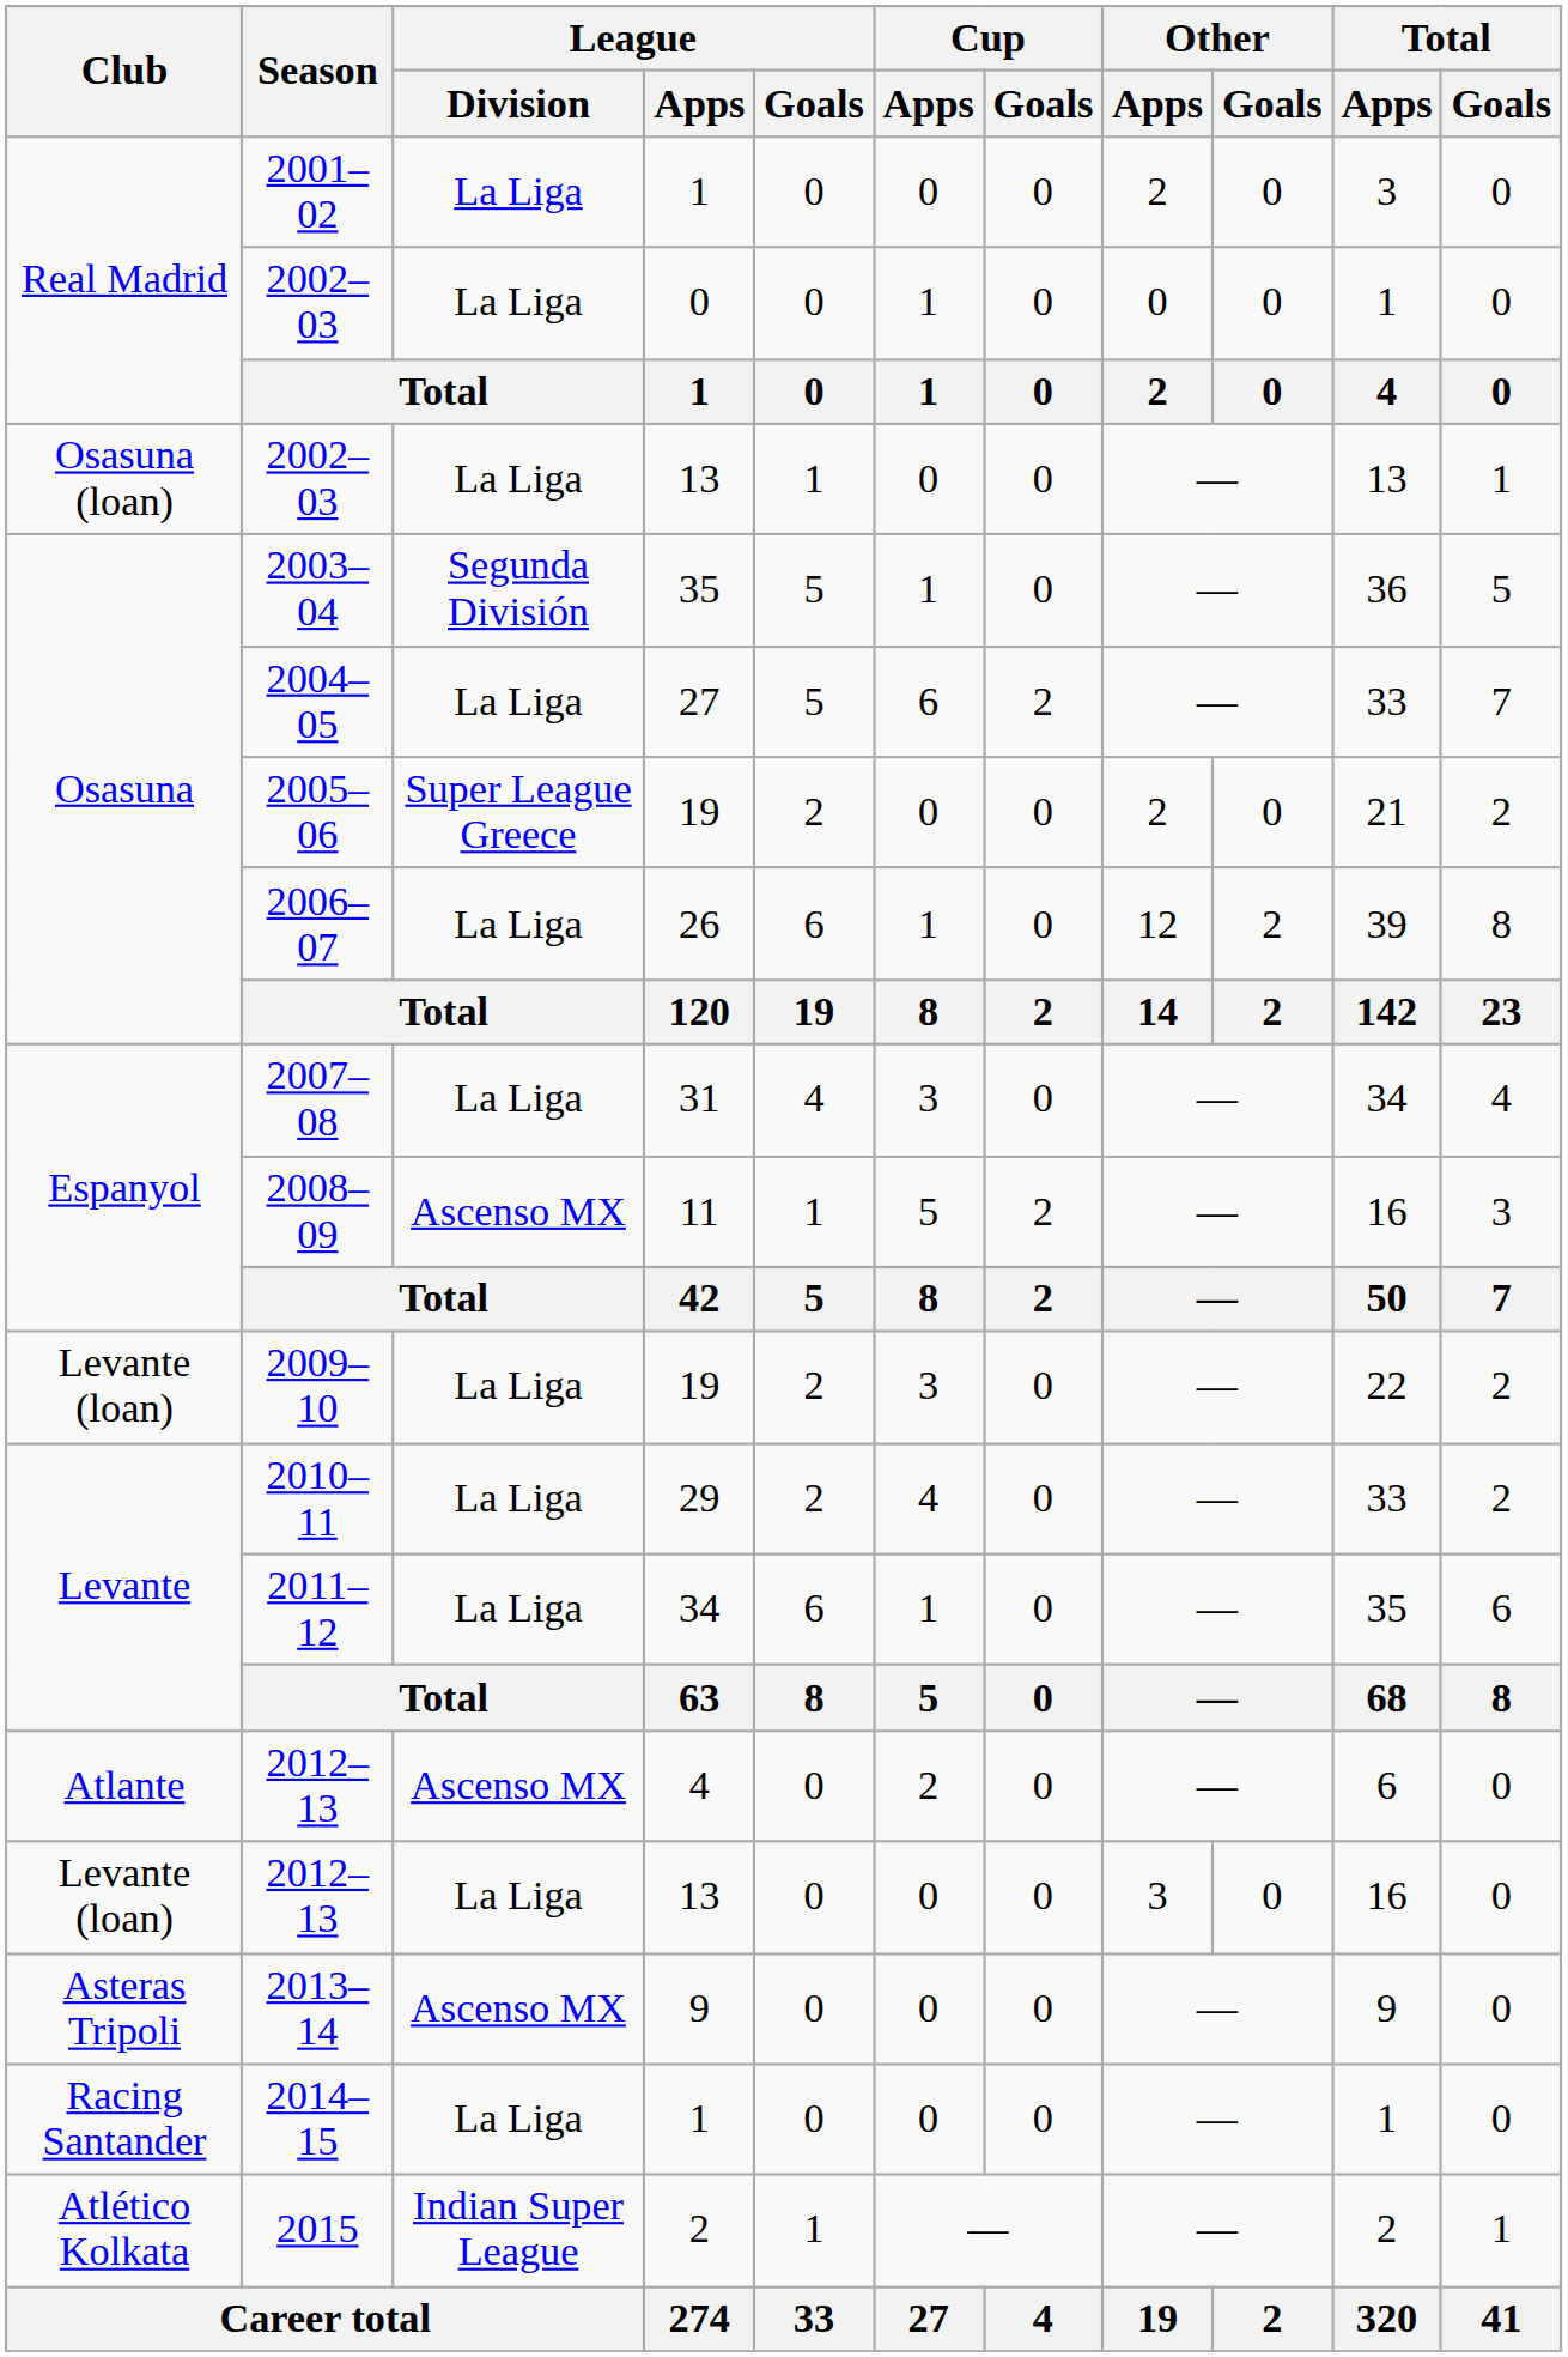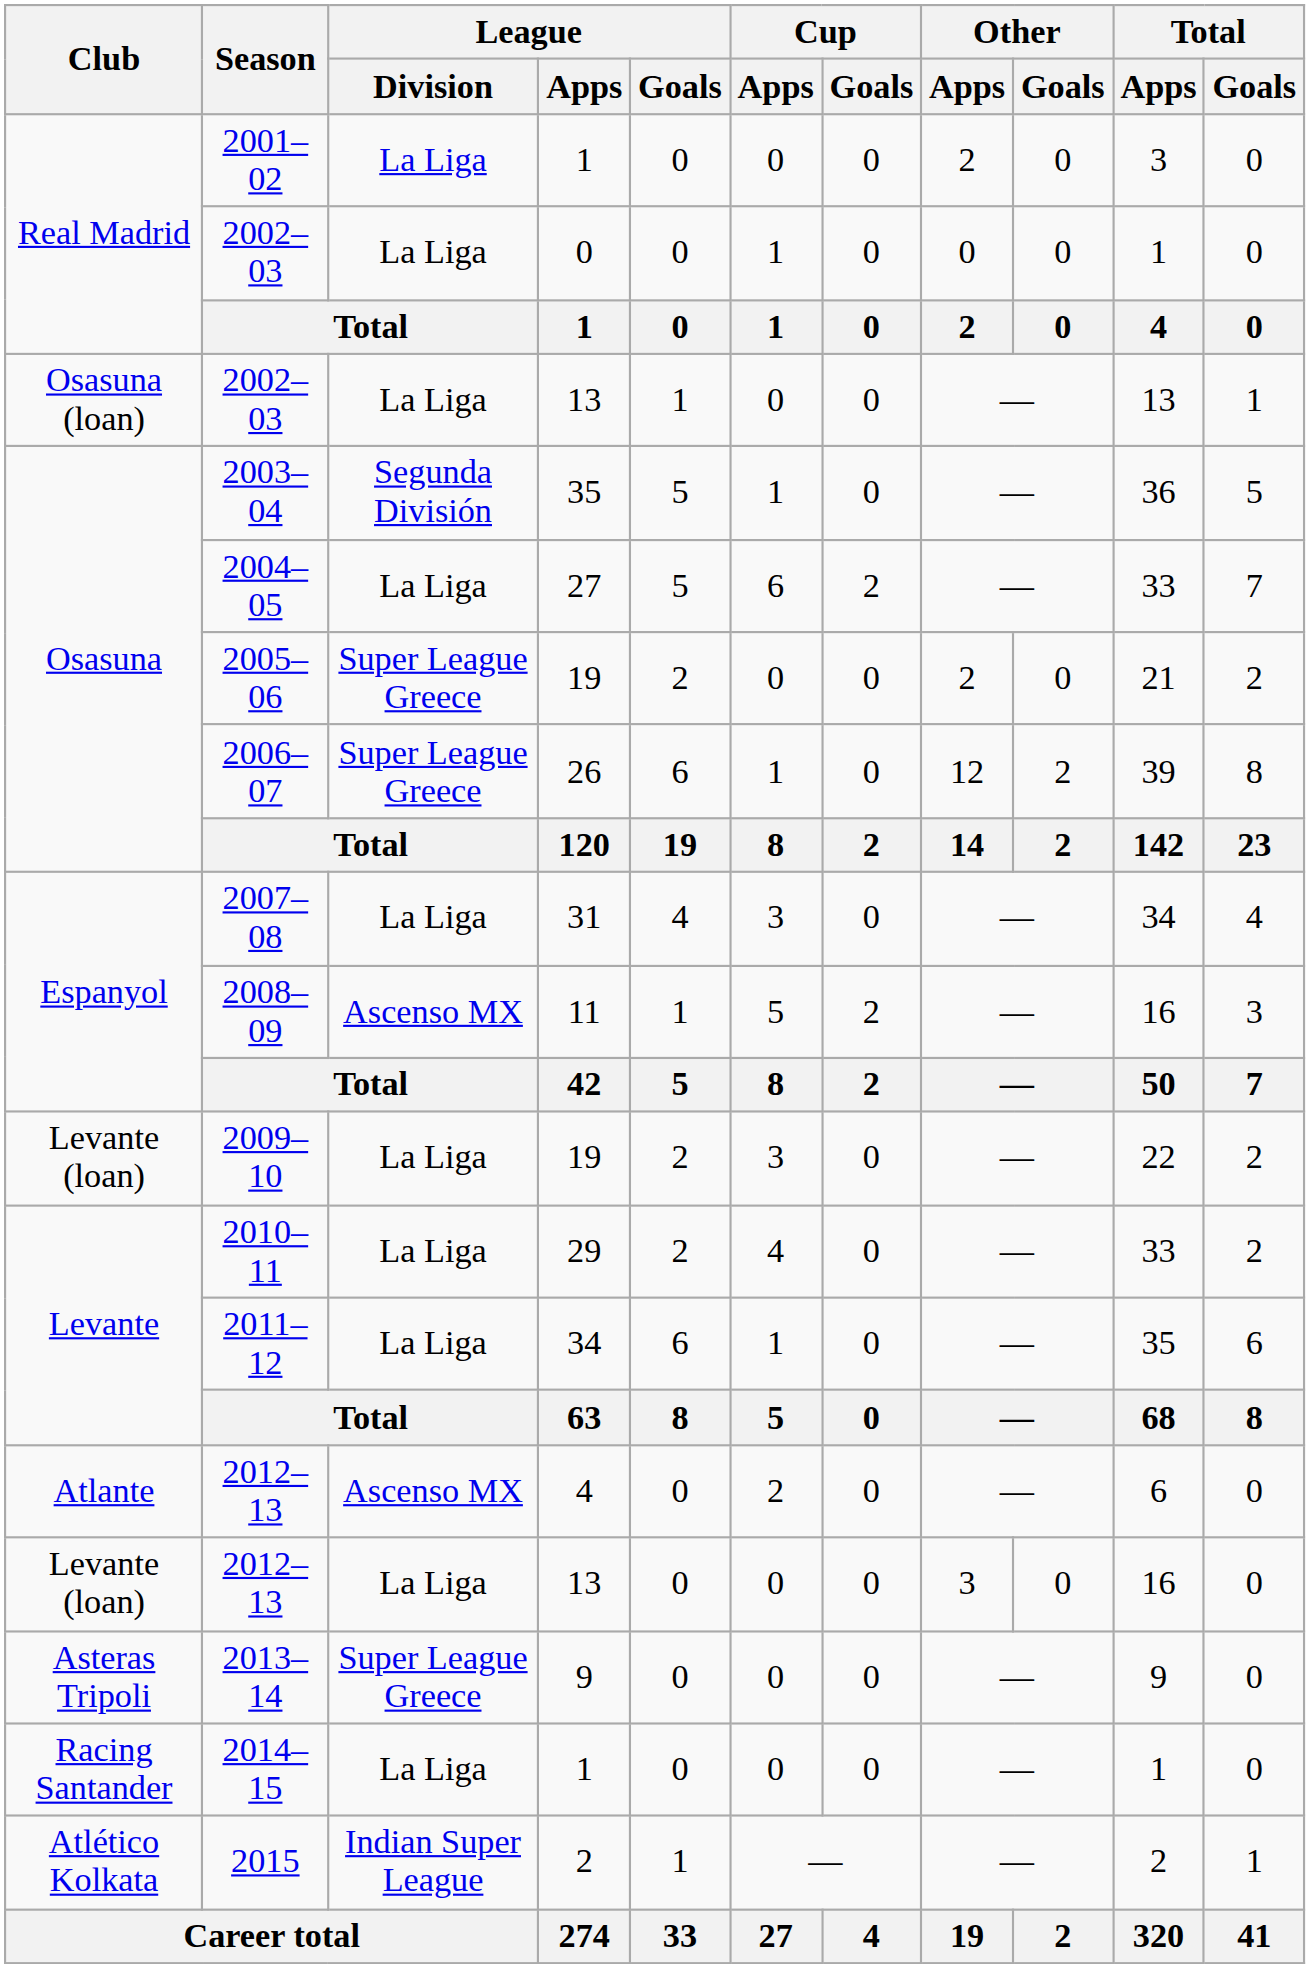 <table class="wikitable" style="text-align: center;">
 <tr>
 <th rowspan="2">Club</th>
 <th rowspan="2">Season</th>
 <th colspan="3">League</th>
 <th colspan="2">Cup</th>
 <th colspan="2">Other</th>
 <th colspan="2">Total</th>
 </tr>
 <tr>
 <th>Division</th>
 <th>Apps</th>
 <th>Goals</th>
 <th>Apps</th>
 <th>Goals</th>
 <th>Apps</th>
 <th>Goals</th>
 <th>Apps</th>
 <th>Goals</th>
 </tr>
 <tr>
 <td rowspan="3"><a href='#'>Real Madrid</a></td>
 <td><a href='#'>2001–02</a></td>
 <td><a href='#'>La Liga</a></td>
 <td>1</td>
 <td>0</td>
 <td>0</td>
 <td>0</td>
 <td>2</td>
 <td>0</td>
 <td>3</td>
 <td>0</td>
 </tr>
 <tr>
 <td><a href='#'>2002–03</a></td>
 <td>La Liga</td>
 <td>0</td>
 <td>0</td>
 <td>1</td>
 <td>0</td>
 <td>0</td>
 <td>0</td>
 <td>1</td>
 <td>0</td>
 </tr>
 <tr>
 <th colspan="2">Total</th>
 <th>1</th>
 <th>0</th>
 <th>1</th>
 <th>0</th>
 <th>2</th>
 <th>0</th>
 <th>4</th>
 <th>0</th>
 </tr>
 <tr>
 <td><a href='#'>Osasuna</a> (loan)</td>
 <td><a href='#'>2002–03</a></td>
 <td>La Liga</td>
 <td>13</td>
 <td>1</td>
 <td>0</td>
 <td>0</td>
 <td colspan="2">—</td>
 <td>13</td>
 <td>1</td>
 </tr>
 <tr>
 <td rowspan="5"><a href='#'>Osasuna</a></td>
 <td><a href='#'>2003–04</a></td>
 <td><a href='#'>Segunda División</a></td>
 <td>35</td>
 <td>5</td>
 <td>1</td>
 <td>0</td>
 <td colspan="2">—</td>
 <td>36</td>
 <td>5</td>
 </tr>
 <tr>
 <td><a href='#'>2004–05</a></td>
 <td>La Liga</td>
 <td>27</td>
 <td>5</td>
 <td>6</td>
 <td>2</td>
 <td colspan="2">—</td>
 <td>33</td>
 <td>7</td>
 </tr>
 <tr>
 <td><a href='#'>2005–06</a></td>
 <td><a href='#'>Super League Greece</a></td>
 <td>19</td>
 <td>2</td>
 <td>0</td>
 <td>0</td>
 <td>2</td>
 <td>0</td>
 <td>21</td>
 <td>2</td>
 </tr>
 <tr>
 <td><a href='#'>2006–07</a></td>
-<td>La Liga</td>
+<td><a href='#'>Super League Greece</a></td>
 <td>26</td>
 <td>6</td>
 <td>1</td>
 <td>0</td>
 <td>12</td>
 <td>2</td>
 <td>39</td>
 <td>8</td>
 </tr>
 <tr>
 <th colspan="2">Total</th>
 <th>120</th>
 <th>19</th>
 <th>8</th>
 <th>2</th>
 <th>14</th>
 <th>2</th>
 <th>142</th>
 <th>23</th>
 </tr>
 <tr>
 <td rowspan="3"><a href='#'>Espanyol</a></td>
 <td><a href='#'>2007–08</a></td>
 <td>La Liga</td>
 <td>31</td>
 <td>4</td>
 <td>3</td>
 <td>0</td>
 <td colspan="2">—</td>
 <td>34</td>
 <td>4</td>
 </tr>
 <tr>
 <td><a href='#'>2008–09</a></td>
 <td><a href='#'>Ascenso MX</a></td>
 <td>11</td>
 <td>1</td>
 <td>5</td>
 <td>2</td>
 <td colspan="2">—</td>
 <td>16</td>
 <td>3</td>
 </tr>
 <tr>
 <th colspan="2">Total</th>
 <th>42</th>
 <th>5</th>
 <th>8</th>
 <th>2</th>
 <th colspan="2">—</th>
 <th>50</th>
 <th>7</th>
 </tr>
 <tr>
 <td>Levante (loan)</td>
 <td><a href='#'>2009–10</a></td>
 <td>La Liga</td>
 <td>19</td>
 <td>2</td>
 <td>3</td>
 <td>0</td>
 <td colspan="2">—</td>
 <td>22</td>
 <td>2</td>
 </tr>
 <tr>
 <td rowspan="3"><a href='#'>Levante</a></td>
 <td><a href='#'>2010–11</a></td>
 <td>La Liga</td>
 <td>29</td>
 <td>2</td>
 <td>4</td>
 <td>0</td>
 <td colspan="2">—</td>
 <td>33</td>
 <td>2</td>
 </tr>
 <tr>
 <td><a href='#'>2011–12</a></td>
 <td>La Liga</td>
 <td>34</td>
 <td>6</td>
 <td>1</td>
 <td>0</td>
 <td colspan="2">—</td>
 <td>35</td>
 <td>6</td>
 </tr>
 <tr>
 <th colspan="2">Total</th>
 <th>63</th>
 <th>8</th>
 <th>5</th>
 <th>0</th>
 <th colspan="2">—</th>
 <th>68</th>
 <th>8</th>
 </tr>
 <tr>
 <td><a href='#'>Atlante</a></td>
 <td><a href='#'>2012–13</a></td>
 <td><a href='#'>Ascenso MX</a></td>
 <td>4</td>
 <td>0</td>
 <td>2</td>
 <td>0</td>
 <td colspan="2">—</td>
 <td>6</td>
 <td>0</td>
 </tr>
 <tr>
 <td>Levante (loan)</td>
 <td><a href='#'>2012–13</a></td>
 <td>La Liga</td>
 <td>13</td>
 <td>0</td>
 <td>0</td>
 <td>0</td>
 <td>3</td>
 <td>0</td>
 <td>16</td>
 <td>0</td>
 </tr>
 <tr>
 <td><a href='#'>Asteras Tripoli</a></td>
 <td><a href='#'>2013–14</a></td>
-<td><a href='#'>Ascenso MX</a></td>
+<td><a href='#'>Super League Greece</a></td>
 <td>9</td>
 <td>0</td>
 <td>0</td>
 <td>0</td>
 <td colspan="2">—</td>
 <td>9</td>
 <td>0</td>
 </tr>
 <tr>
 <td><a href='#'>Racing Santander</a></td>
 <td><a href='#'>2014–15</a></td>
 <td>La Liga</td>
 <td>1</td>
 <td>0</td>
 <td>0</td>
 <td>0</td>
 <td colspan="2">—</td>
 <td>1</td>
 <td>0</td>
 </tr>
 <tr>
 <td><a href='#'>Atlético Kolkata</a></td>
 <td><a href='#'>2015</a></td>
 <td><a href='#'>Indian Super League</a></td>
 <td>2</td>
 <td>1</td>
 <td colspan="2">—</td>
 <td colspan="2">—</td>
 <td>2</td>
 <td>1</td>
 </tr>
 <tr>
 <th colspan="3">Career total</th>
 <th>274</th>
 <th>33</th>
 <th>27</th>
 <th>4</th>
 <th>19</th>
 <th>2</th>
 <th>320</th>
 <th>41</th>
 </tr>
 </table>
